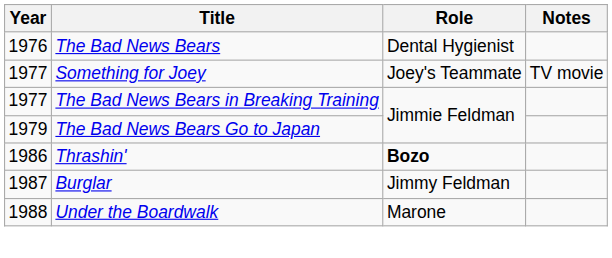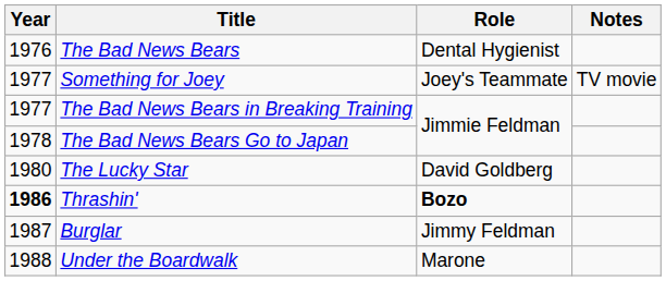 <table class="wikitable">
 <tr>
 <th>Year</th>
 <th>Title</th>
 <th>Role</th>
 <th>Notes</th>
 </tr>
 <tr>
 <td>1976</td>
 <td><em><a href='#'>The Bad News Bears</a></em></td>
 <td>Dental Hygienist</td>
 <td></td>
 </tr>
 <tr>
 <td>1977</td>
 <td><em><a href='#'>Something for Joey</a></em></td>
 <td>Joey's Teammate</td>
 <td>TV movie</td>
 </tr>
 <tr>
 <td>1977</td>
 <td><em><a href='#'>The Bad News Bears in Breaking Training</a></em></td>
 <td rowspan="2">Jimmie Feldman</td>
 <td></td>
 </tr>
 <tr>
-<td>1979</td>
+<td>1978</td>
 <td><em><a href='#'>The Bad News Bears Go to Japan</a></em></td>
 <td></td>
 </tr>
 <tr>
-<td>1986</td>
+<td>1980</td>
+<td><em><a href='#'>The Lucky Star</a></em></td>
+<td>David Goldberg</td>
+<td></td>
+</tr>
+<tr>
+<td><strong>1986</strong></td>
 <td><em><a href='#'>Thrashin'</a></em></td>
 <td><strong>Bozo</strong></td>
 <td></td>
 </tr>
 <tr>
 <td>1987</td>
 <td><em><a href='#'>Burglar</a></em></td>
 <td>Jimmy Feldman</td>
 <td></td>
 </tr>
 <tr>
 <td>1988</td>
 <td><em><a href='#'>Under the Boardwalk</a></em></td>
 <td>Marone</td>
 <td></td>
 </tr>
 </table>
